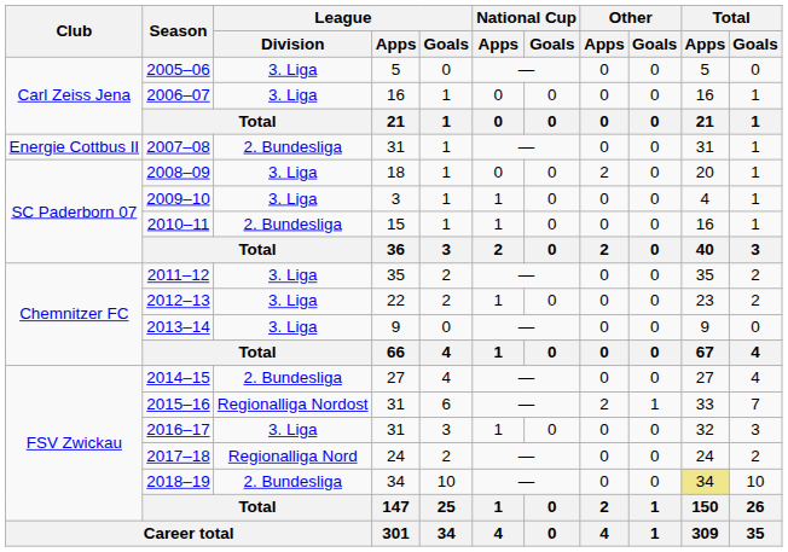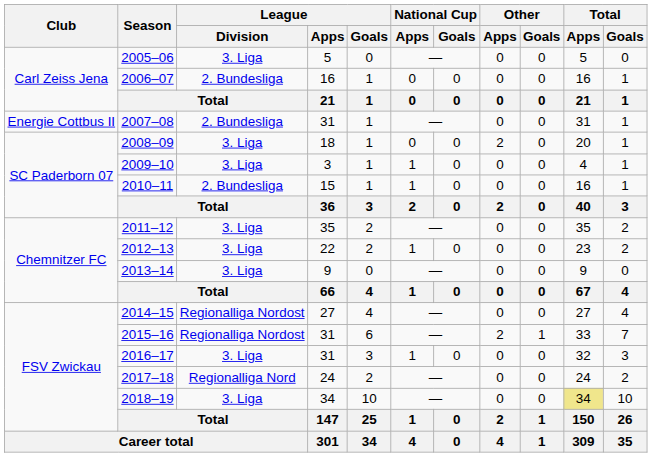 <table class="wikitable" style="text-align: center">
 <tr>
 <th rowspan="2">Club</th>
 <th rowspan="2">Season</th>
 <th colspan="3">League</th>
 <th colspan="2">National Cup</th>
 <th colspan="2">Other</th>
 <th colspan="2">Total</th>
 </tr>
 <tr>
 <th>Division</th>
 <th>Apps</th>
 <th>Goals</th>
 <th>Apps</th>
 <th>Goals</th>
 <th>Apps</th>
 <th>Goals</th>
 <th>Apps</th>
 <th>Goals</th>
 </tr>
 <tr>
 <td rowspan="3"><a href='#'>Carl Zeiss Jena</a></td>
 <td><a href='#'>2005–06</a></td>
 <td><a href='#'>3. Liga</a></td>
 <td>5</td>
 <td>0</td>
 <td colspan="2">—</td>
 <td>0</td>
 <td>0</td>
 <td>5</td>
 <td>0</td>
 </tr>
 <tr>
 <td><a href='#'>2006–07</a></td>
-<td><a href='#'>3. Liga</a></td>
+<td><a href='#'>2. Bundesliga</a></td>
 <td>16</td>
 <td>1</td>
 <td>0</td>
 <td>0</td>
 <td>0</td>
 <td>0</td>
 <td>16</td>
 <td>1</td>
 </tr>
 <tr>
 <th colspan="2">Total</th>
 <th>21</th>
 <th>1</th>
 <th>0</th>
 <th>0</th>
 <th>0</th>
 <th>0</th>
 <th>21</th>
 <th>1</th>
 </tr>
 <tr>
 <td><a href='#'>Energie Cottbus II</a></td>
 <td><a href='#'>2007–08</a></td>
 <td><a href='#'>2. Bundesliga</a></td>
 <td>31</td>
 <td>1</td>
 <td colspan="2">—</td>
 <td>0</td>
 <td>0</td>
 <td>31</td>
 <td>1</td>
 </tr>
 <tr>
 <td rowspan="4"><a href='#'>SC Paderborn 07</a></td>
 <td><a href='#'>2008–09</a></td>
 <td><a href='#'>3. Liga</a></td>
 <td>18</td>
 <td>1</td>
 <td>0</td>
 <td>0</td>
 <td>2</td>
 <td>0</td>
 <td>20</td>
 <td>1</td>
 </tr>
 <tr>
 <td><a href='#'>2009–10</a></td>
 <td><a href='#'>3. Liga</a></td>
 <td>3</td>
 <td>1</td>
 <td>1</td>
 <td>0</td>
 <td>0</td>
 <td>0</td>
 <td>4</td>
 <td>1</td>
 </tr>
 <tr>
 <td><a href='#'>2010–11</a></td>
 <td><a href='#'>2. Bundesliga</a></td>
 <td>15</td>
 <td>1</td>
 <td>1</td>
 <td>0</td>
 <td>0</td>
 <td>0</td>
 <td>16</td>
 <td>1</td>
 </tr>
 <tr>
 <th colspan="2">Total</th>
 <th>36</th>
 <th>3</th>
 <th>2</th>
 <th>0</th>
 <th>2</th>
 <th>0</th>
 <th>40</th>
 <th>3</th>
 </tr>
 <tr>
 <td rowspan="4"><a href='#'>Chemnitzer FC</a></td>
 <td><a href='#'>2011–12</a></td>
 <td><a href='#'>3. Liga</a></td>
 <td>35</td>
 <td>2</td>
 <td colspan="2">—</td>
 <td>0</td>
 <td>0</td>
 <td>35</td>
 <td>2</td>
 </tr>
 <tr>
 <td><a href='#'>2012–13</a></td>
 <td><a href='#'>3. Liga</a></td>
 <td>22</td>
 <td>2</td>
 <td>1</td>
 <td>0</td>
 <td>0</td>
 <td>0</td>
 <td>23</td>
 <td>2</td>
 </tr>
 <tr>
 <td><a href='#'>2013–14</a></td>
 <td><a href='#'>3. Liga</a></td>
 <td>9</td>
 <td>0</td>
 <td colspan="2">—</td>
 <td>0</td>
 <td>0</td>
 <td>9</td>
 <td>0</td>
 </tr>
 <tr>
 <th colspan="2">Total</th>
 <th>66</th>
 <th>4</th>
 <th>1</th>
 <th>0</th>
 <th>0</th>
 <th>0</th>
 <th>67</th>
 <th>4</th>
 </tr>
 <tr>
 <td rowspan="6"><a href='#'>FSV Zwickau</a></td>
 <td><a href='#'>2014–15</a></td>
-<td><a href='#'>2. Bundesliga</a></td>
+<td><a href='#'>Regionalliga Nordost</a></td>
 <td>27</td>
 <td>4</td>
 <td colspan="2">—</td>
 <td>0</td>
 <td>0</td>
 <td>27</td>
 <td>4</td>
 </tr>
 <tr>
 <td><a href='#'>2015–16</a></td>
 <td><a href='#'>Regionalliga Nordost</a></td>
 <td>31</td>
 <td>6</td>
 <td colspan="2">—</td>
 <td>2</td>
 <td>1</td>
 <td>33</td>
 <td>7</td>
 </tr>
 <tr>
 <td><a href='#'>2016–17</a></td>
 <td><a href='#'>3. Liga</a></td>
 <td>31</td>
 <td>3</td>
 <td>1</td>
 <td>0</td>
 <td>0</td>
 <td>0</td>
 <td>32</td>
 <td>3</td>
 </tr>
 <tr>
 <td><a href='#'>2017–18</a></td>
 <td><a href='#'>Regionalliga Nord</a></td>
 <td>24</td>
 <td>2</td>
 <td colspan="2">—</td>
 <td>0</td>
 <td>0</td>
 <td>24</td>
 <td>2</td>
 </tr>
 <tr>
 <td><a href='#'>2018–19</a></td>
-<td><a href='#'>2. Bundesliga</a></td>
+<td><a href='#'>3. Liga</a></td>
 <td>34</td>
 <td>10</td>
 <td colspan="2">—</td>
 <td>0</td>
 <td>0</td>
 <td style="background: khaki;">34</td>
 <td>10</td>
 </tr>
 <tr>
 <th colspan="2">Total</th>
 <th>147</th>
 <th>25</th>
 <th>1</th>
 <th>0</th>
 <th>2</th>
 <th>1</th>
 <th>150</th>
 <th>26</th>
 </tr>
 <tr>
 <th colspan="3">Career total</th>
 <th>301</th>
 <th>34</th>
 <th>4</th>
 <th>0</th>
 <th>4</th>
 <th>1</th>
 <th>309</th>
 <th>35</th>
 </tr>
 </table>
